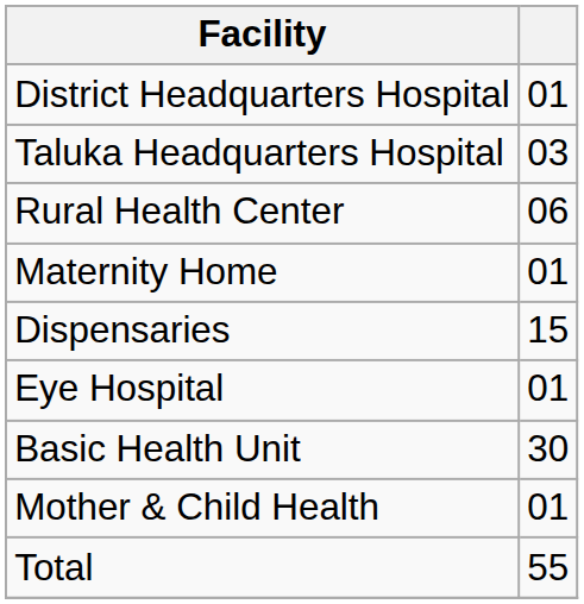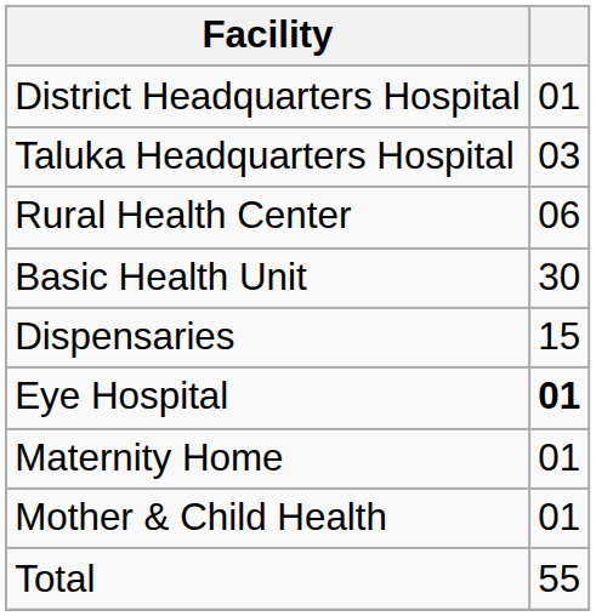 <table class="wikitable" border="1">
 <tr>
 <th>Facility</th>
 <th></th>
 </tr>
 <tr>
 <td>District Headquarters Hospital</td>
 <td>01</td>
 </tr>
 <tr>
 <td>Taluka Headquarters Hospital</td>
 <td>03</td>
 </tr>
 <tr>
 <td>Rural Health Center</td>
 <td>06</td>
 </tr>
 <tr>
-<td>Maternity Home</td>
-<td>01</td>
+<td>Basic Health Unit</td>
+<td>30</td>
 </tr>
 <tr>
 <td>Dispensaries</td>
 <td>15</td>
 </tr>
 <tr>
 <td>Eye Hospital</td>
-<td>01</td>
+<td><strong>01</strong></td>
 </tr>
 <tr>
-<td>Basic Health Unit</td>
-<td>30</td>
+<td>Maternity Home</td>
+<td>01</td>
 </tr>
 <tr>
 <td>Mother & Child Health</td>
 <td>01</td>
 </tr>
 <tr>
 <td>Total</td>
 <td>55</td>
 </tr>
 <tr>
 </tr>
 </table>
